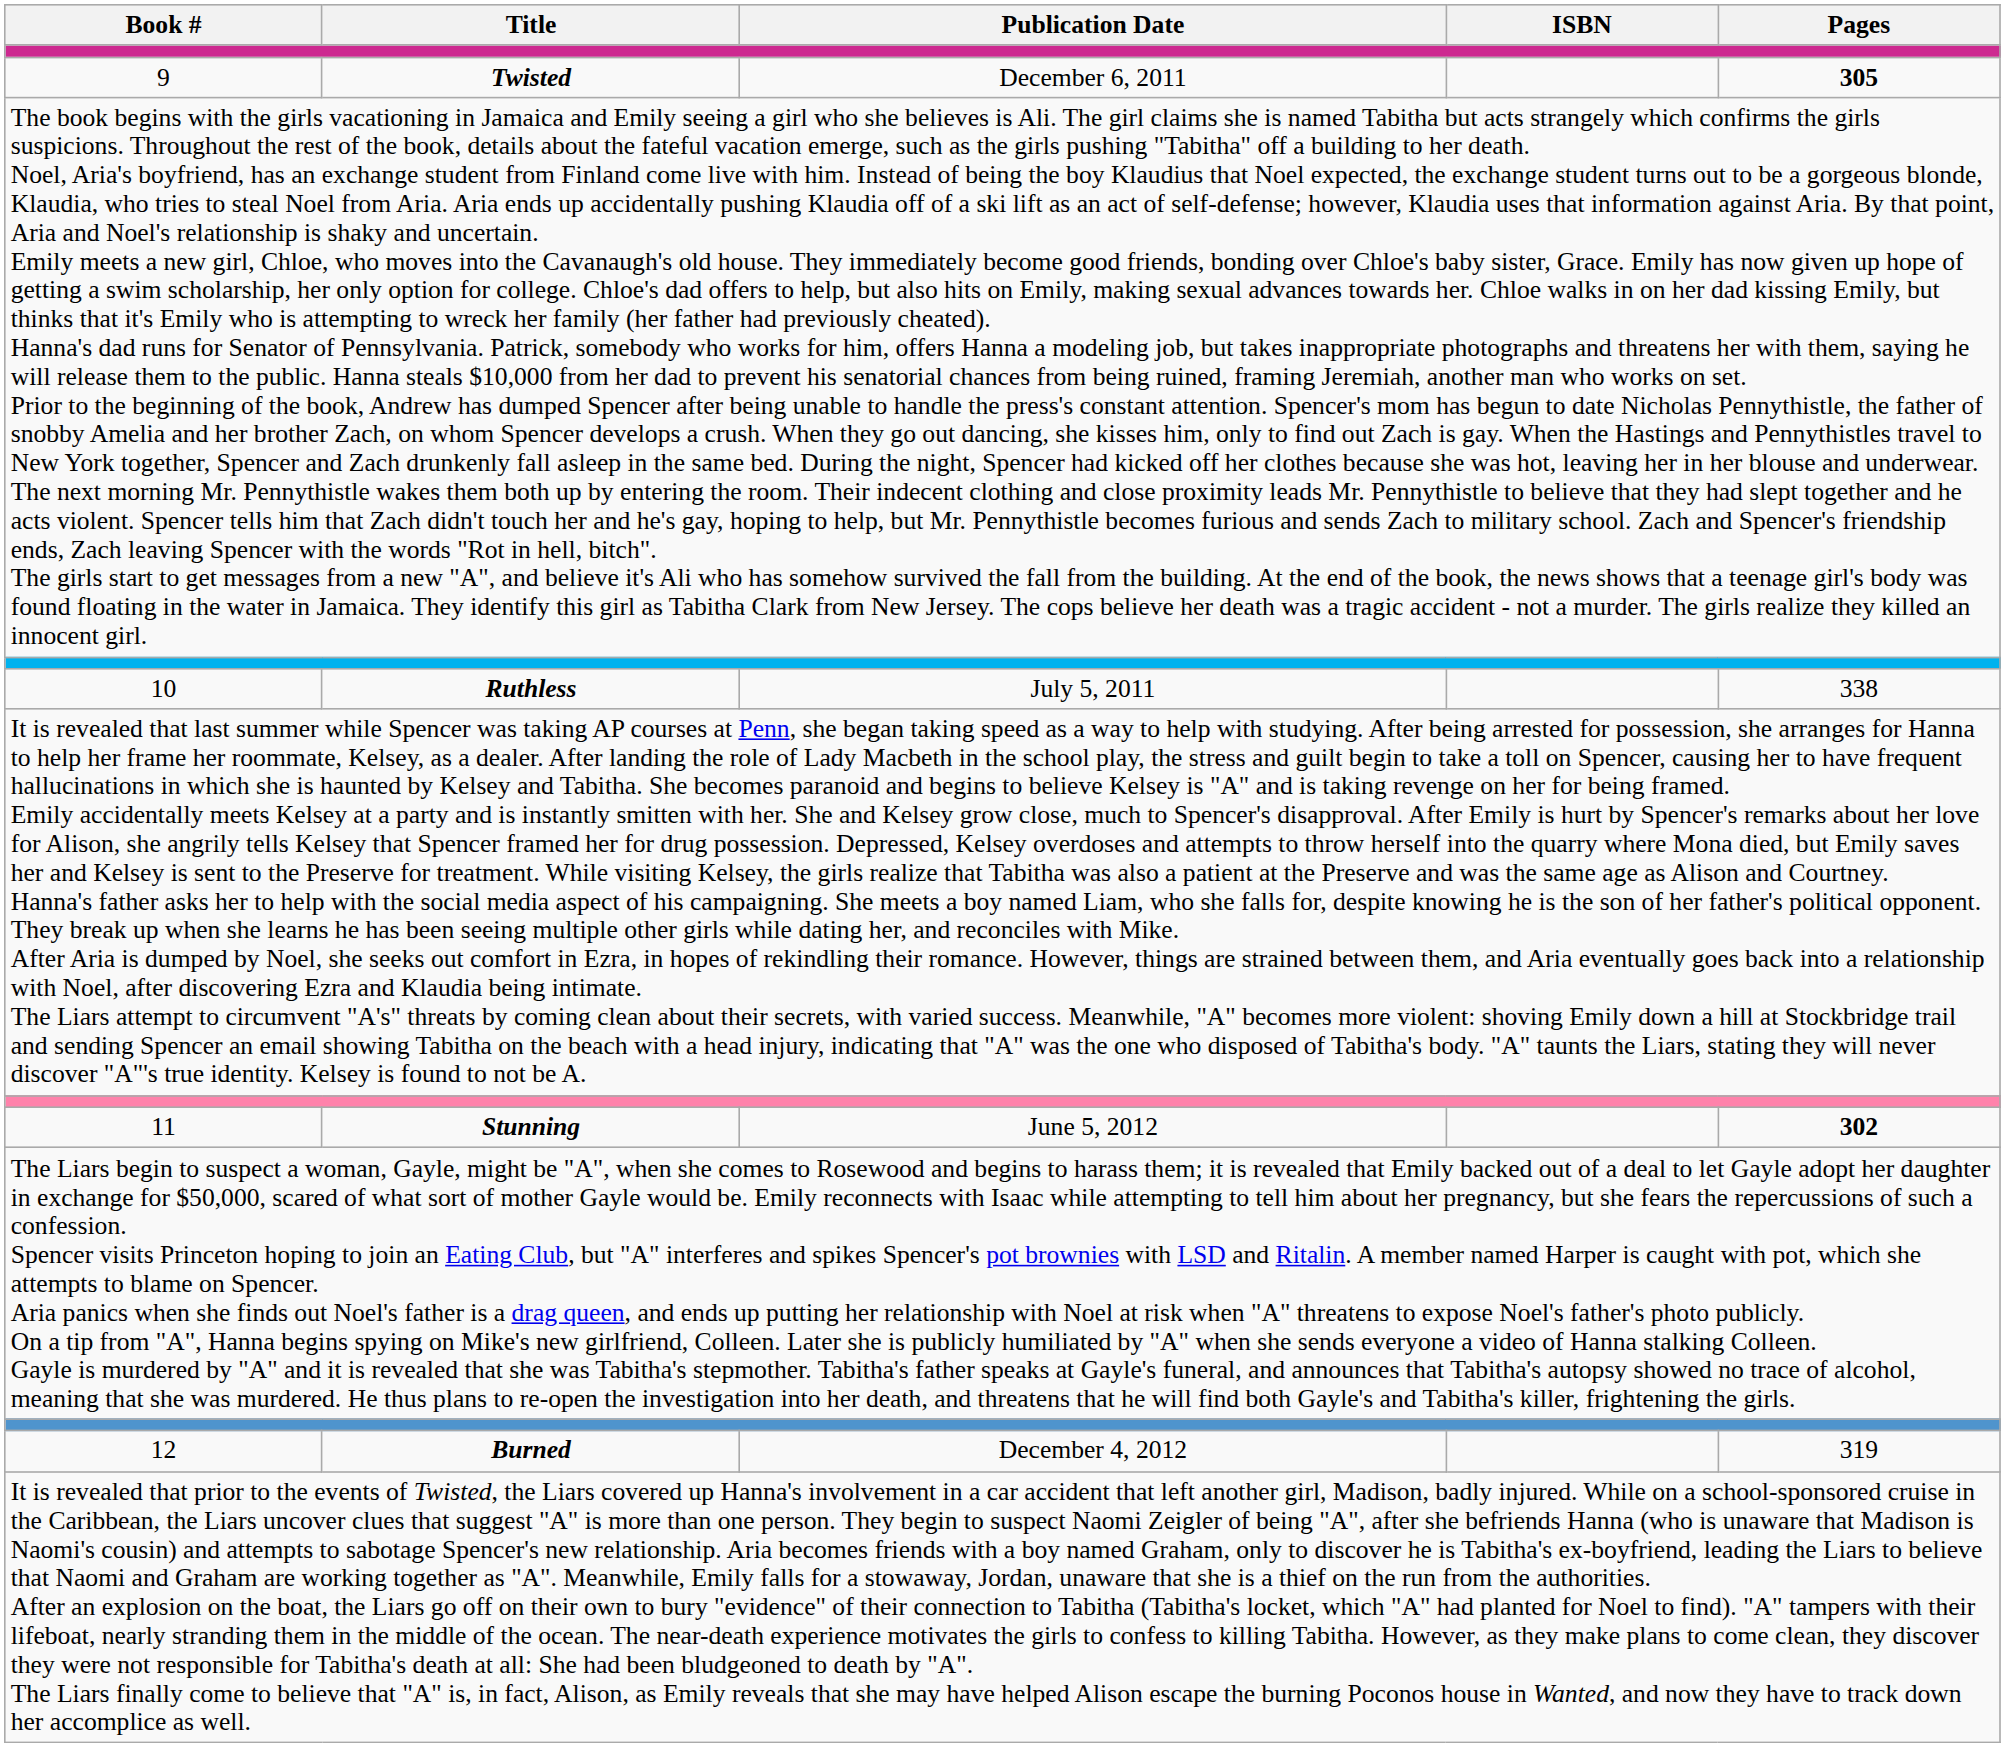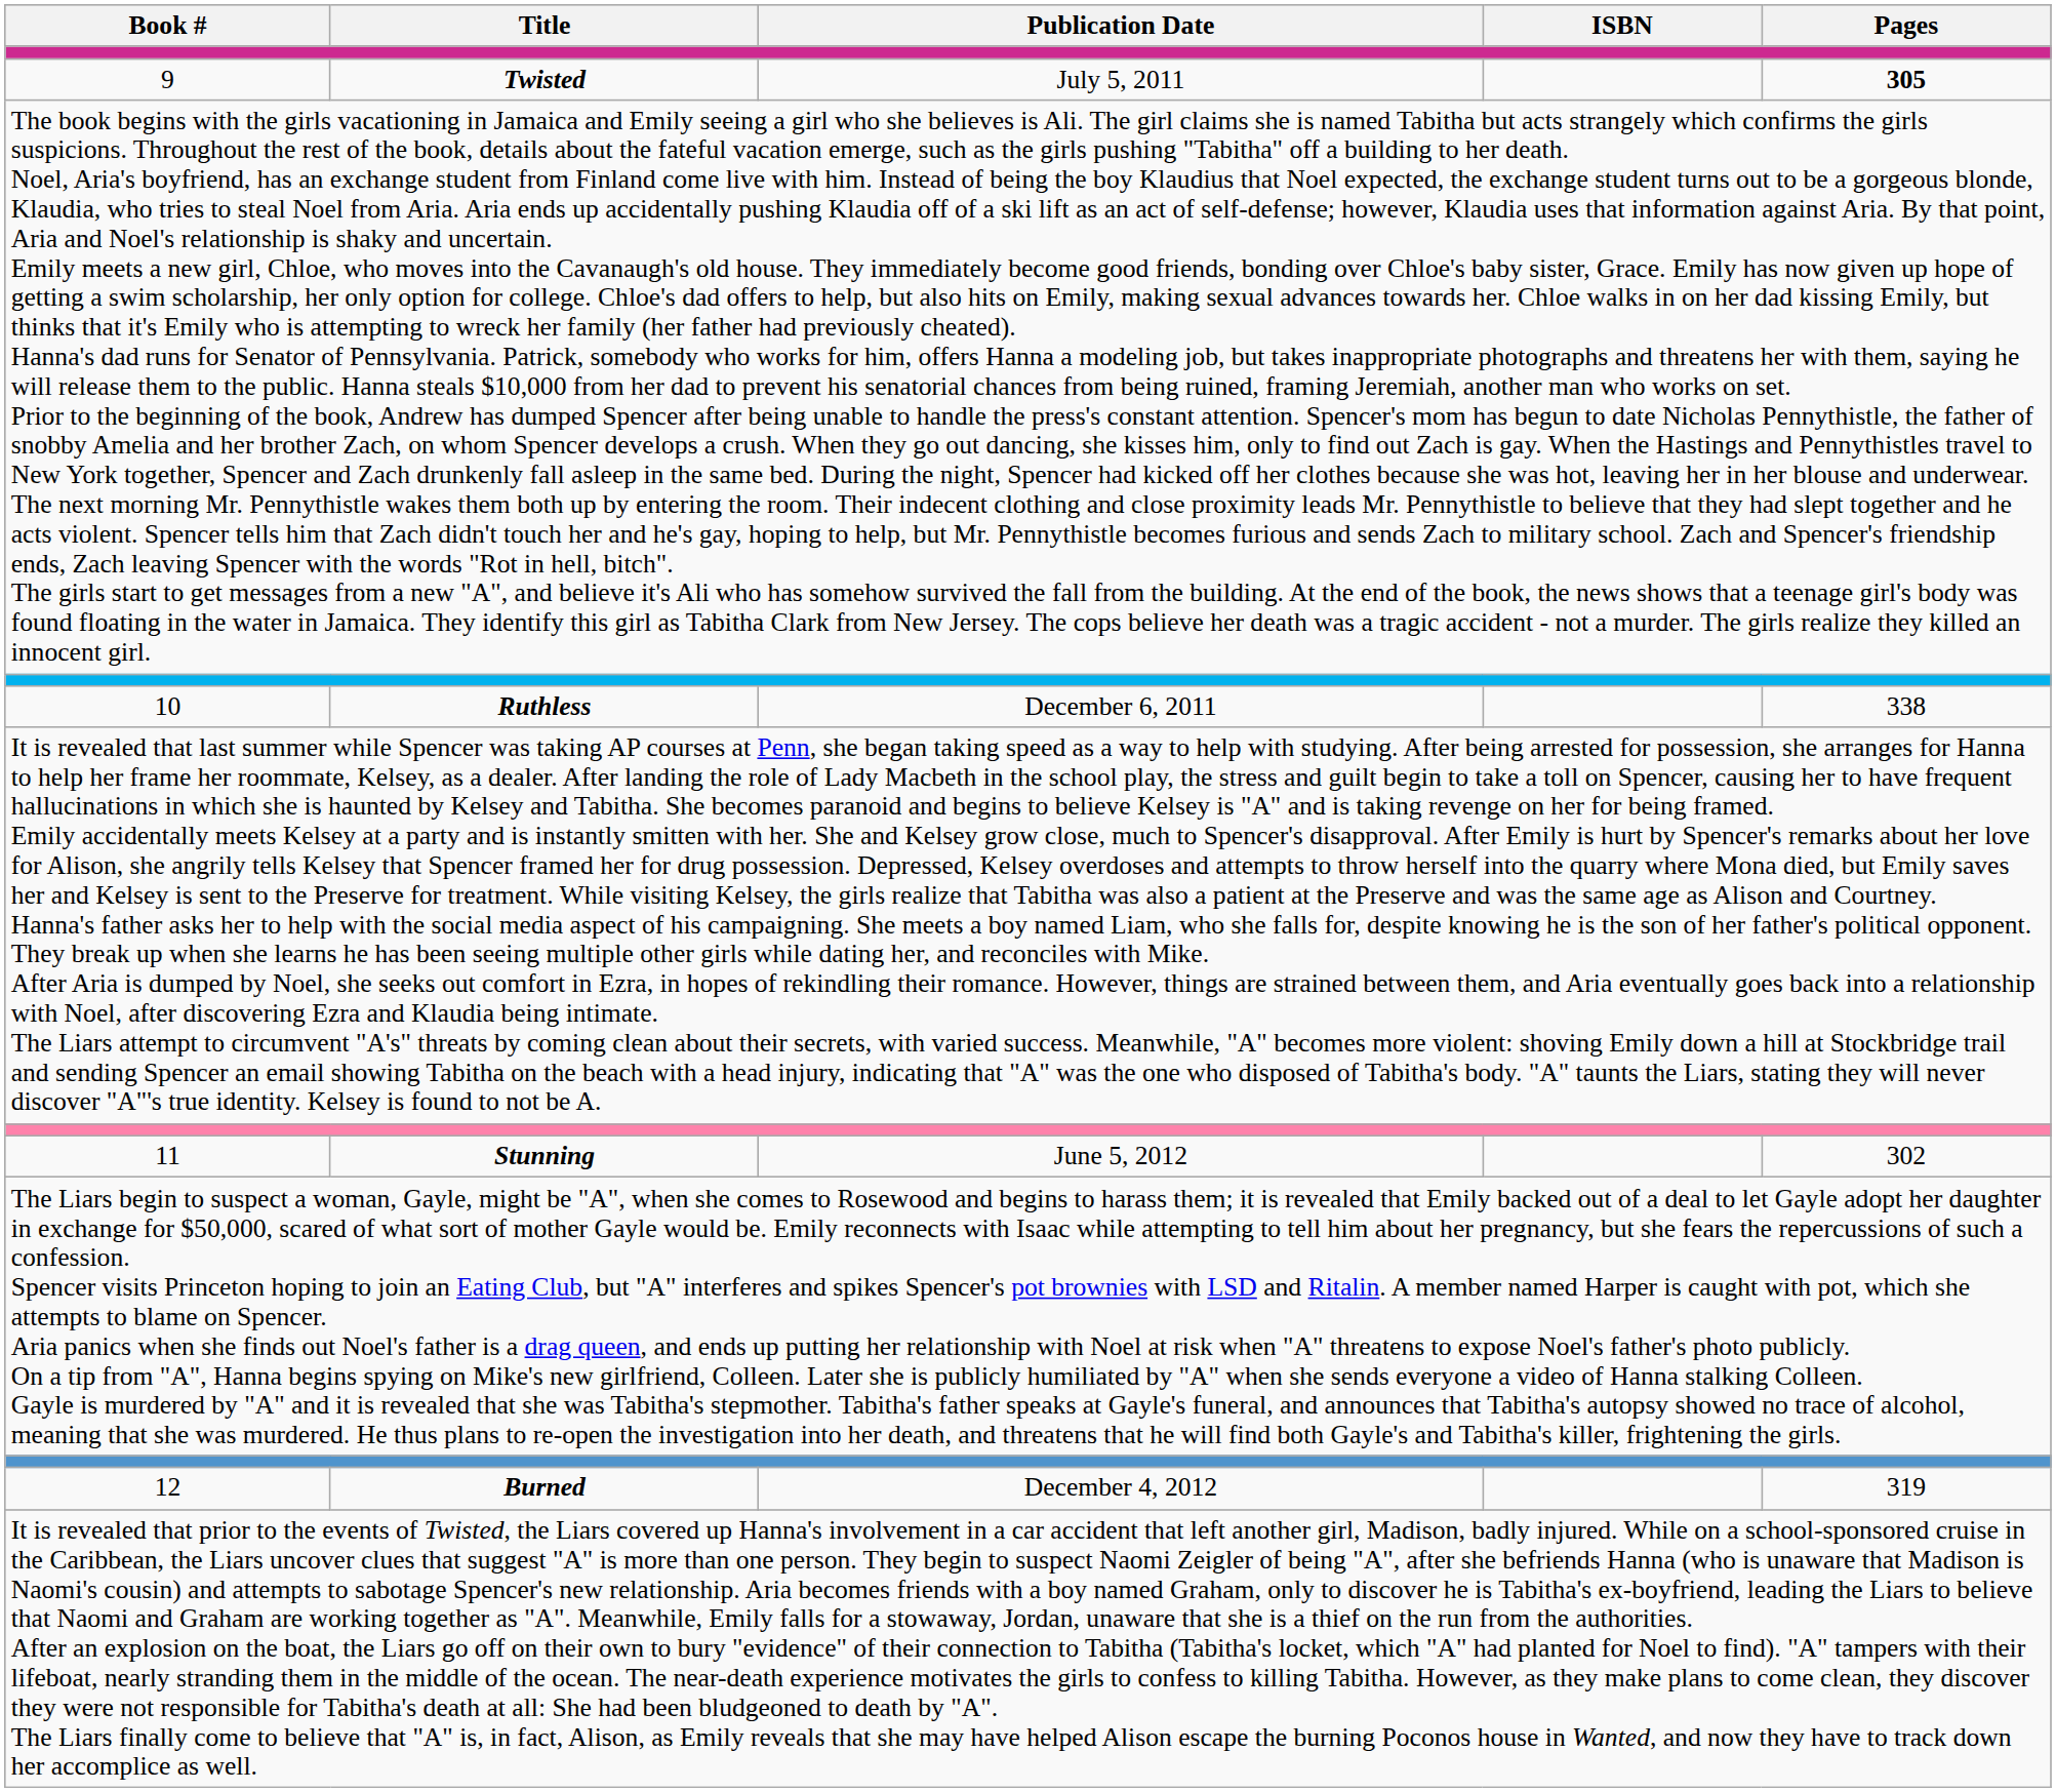 <table class="wikitable" style="background-color:#FFFFF">
 <tr style="color:black">
 <th>Book #</th>
 <th>Title</th>
 <th>Publication Date</th>
 <th>ISBN</th>
 <th>Pages</th>
 </tr>
 <tr>
 <td colspan="6" bgcolor="#CD2990"></td>
 </tr>
 <tr>
 <td align="center">9</td>
 <td align="center"><strong><em>Twisted</em></strong></td>
-<td align="center">December 6, 2011</td>
+<td align="center">July 5, 2011</td>
 <td align="center"></td>
 <td align="center"><strong>305</strong></td>
 </tr>
 <tr>
 <td colspan="6">The book begins with the girls vacationing in Jamaica and Emily seeing a girl who she believes is Ali. The girl claims she is named Tabitha but acts strangely which confirms the girls suspicions. Throughout the rest of the book, details about the fateful vacation emerge, such as the girls pushing "Tabitha" off a building to her death.<br>Noel, Aria's boyfriend, has an exchange student from Finland come  live with him. Instead of being the boy Klaudius that Noel expected, the exchange student turns out to be a gorgeous blonde, Klaudia, who tries to steal Noel from Aria. Aria ends up accidentally pushing Klaudia off of a ski lift as an act of self-defense; however, Klaudia uses that information against Aria. By that point, Aria and Noel's relationship is shaky and uncertain.<br>Emily meets a new girl, Chloe, who moves into the Cavanaugh's old house. They immediately become good friends, bonding over Chloe's baby sister, Grace. Emily has now given up hope of getting a swim scholarship, her only option for college. Chloe's dad offers to help, but also hits on Emily, making sexual advances towards her. Chloe walks in on her dad kissing Emily, but thinks that it's Emily who is attempting to wreck her family (her father had previously cheated).<br>Hanna's dad runs for Senator of Pennsylvania. Patrick, somebody who works for him, offers Hanna a modeling job, but takes inappropriate photographs and threatens her with them, saying he will release them to the public.  Hanna steals $10,000 from her dad to prevent his senatorial chances from being ruined, framing Jeremiah, another man who works on set.<br>Prior to the beginning of the book, Andrew has dumped Spencer after being unable to handle the press's constant attention. Spencer's mom has begun to date Nicholas Pennythistle, the father of snobby Amelia and her brother Zach, on whom Spencer develops a crush.  When they go out dancing, she kisses him, only to find out Zach is gay. When the Hastings and Pennythistles travel to New York together, Spencer and Zach drunkenly fall asleep in the same bed. During the night, Spencer had kicked off her clothes because she was hot, leaving her in her blouse and underwear. The next morning Mr. Pennythistle wakes them both up by entering the room. Their indecent clothing and close proximity leads Mr. Pennythistle to believe that they had slept together and he acts violent. Spencer tells him that Zach didn't touch her and he's gay, hoping to help, but Mr. Pennythistle becomes furious and sends Zach to military school. Zach and Spencer's friendship ends, Zach leaving Spencer with the words "Rot in hell, bitch".<br>The girls start to get messages from a new "A", and believe it's Ali who has somehow survived the fall from the building. At the end of the book, the news shows that a teenage girl's body was found floating in the water in Jamaica. They identify this girl as Tabitha Clark from New Jersey. The cops believe her death was a tragic accident - not a murder. The girls realize they killed an innocent girl.</td>
 </tr>
 <tr>
 <td colspan="6" bgcolor="#00B2EE"></td>
 </tr>
 <tr>
 <td align="center">10</td>
 <td align="center"><strong><em>Ruthless</em></strong></td>
-<td align="center">July 5, 2011</td>
+<td align="center">December 6, 2011</td>
 <td align="center"></td>
 <td align="center">338</td>
 </tr>
 <tr>
 <td colspan="6">It is revealed that last summer while Spencer was taking AP courses at <a href='#'>Penn</a>, she began taking speed as a way to help with studying. After being arrested for possession, she arranges for Hanna to help her frame her roommate, Kelsey, as a dealer. After landing the role of Lady Macbeth in the school play, the stress and guilt begin to take a toll on Spencer, causing her to have frequent hallucinations in which she is haunted by Kelsey and Tabitha. She becomes paranoid and begins to believe Kelsey is "A" and is taking revenge on her for being framed.<br>Emily accidentally meets Kelsey at a party and is instantly smitten with her. She and Kelsey grow close, much to Spencer's disapproval. After Emily is hurt by Spencer's remarks about her love for Alison, she angrily tells Kelsey that Spencer framed her for drug possession. Depressed, Kelsey overdoses and attempts to throw herself into the quarry where Mona died, but Emily saves her and Kelsey is sent to the Preserve for treatment. While visiting Kelsey, the girls realize that Tabitha was also a patient at the Preserve and was the same age as Alison and Courtney.<br>Hanna's father asks her to help with the social media aspect of his campaigning. She meets a boy named Liam, who she falls for, despite knowing he is the son of her father's political opponent. They break up when she learns he has been seeing multiple other girls while dating her, and reconciles with Mike.<br>After Aria is dumped by Noel, she seeks out comfort in Ezra, in hopes of rekindling their romance. However, things are strained between them, and Aria eventually goes back into a relationship with Noel, after discovering Ezra and Klaudia being intimate.<br>The Liars attempt to circumvent "A's" threats by coming clean about their secrets, with varied success. Meanwhile, "A" becomes more violent: shoving Emily down a hill at Stockbridge trail and sending Spencer an email showing Tabitha on the beach with a head injury, indicating that "A" was the one who disposed of Tabitha's body. "A" taunts the Liars, stating they will never discover "A"'s true identity. Kelsey is found to not be A.</td>
 </tr>
 <tr>
 <td colspan="6" bgcolor="#FF82AB"></td>
 </tr>
 <tr>
 <td align="center">11</td>
 <td align="center"><strong><em>Stunning</em></strong></td>
 <td align="center">June 5, 2012</td>
 <td align="center"></td>
-<td align="center"><strong>302</strong></td>
+<td align="center">302</td>
 </tr>
 <tr>
 <td colspan="6">The Liars begin to suspect a woman, Gayle, might be "A", when she comes to Rosewood and begins to harass them; it is revealed that Emily backed out of a deal to let Gayle adopt her daughter in exchange for $50,000, scared of what sort of mother Gayle would be. Emily reconnects with Isaac while attempting to tell him about her pregnancy, but she fears the repercussions of such a confession.<br>Spencer visits Princeton hoping to join an <a href='#'>Eating Club</a>, but "A" interferes and spikes Spencer's <a href='#'>pot brownies</a> with <a href='#'>LSD</a> and <a href='#'>Ritalin</a>. A member named Harper is caught with pot, which she attempts to blame on Spencer.<br>Aria panics when she finds out Noel's father is a <a href='#'>drag queen</a>, and ends up putting her relationship with Noel at risk when "A" threatens  to expose Noel's father's photo publicly.<br>On a tip from "A", Hanna begins spying on Mike's new girlfriend, Colleen. Later she is publicly humiliated by "A" when she sends everyone a video of Hanna stalking Colleen.<br>Gayle is murdered by "A" and it is revealed that she was Tabitha's stepmother. Tabitha's father speaks at Gayle's funeral, and announces that Tabitha's autopsy showed no trace of alcohol, meaning that she was murdered. He thus plans to re-open the investigation into her death, and threatens that he will find both Gayle's and Tabitha's killer, frightening the girls.</td>
 </tr>
 <tr>
 <td colspan="6" bgcolor="#4F94CD"></td>
 </tr>
 <tr>
 <td align="center">12</td>
 <td align="center"><strong><em>Burned</em></strong></td>
 <td align="center">December 4, 2012</td>
 <td align="center"></td>
 <td align="center">319</td>
 </tr>
 <tr>
 <td colspan="6">It is revealed that prior to the events of <em>Twisted</em>, the Liars covered up Hanna's involvement in a car accident that left another girl, Madison, badly injured. While on a school-sponsored cruise in the Caribbean, the Liars uncover clues that suggest "A" is more than one person. They begin to suspect Naomi Zeigler of being "A", after she befriends Hanna (who is unaware that Madison is Naomi's cousin) and attempts to sabotage Spencer's new relationship. Aria becomes friends with a boy named Graham, only to discover he is Tabitha's ex-boyfriend, leading the Liars to believe that Naomi and Graham are working together as "A". Meanwhile, Emily falls for a stowaway, Jordan, unaware that she is a thief on the run from the authorities.<br>After an explosion on the boat, the Liars go off on their own to bury "evidence" of their connection to Tabitha (Tabitha's locket, which "A" had planted for Noel to find). "A" tampers with their lifeboat, nearly stranding them in the middle of the ocean. The near-death experience motivates the girls to confess to killing Tabitha. However, as they make plans to come clean, they discover they were not responsible for Tabitha's death at all: She had been bludgeoned to death by "A".<br>The Liars finally come to believe that "A" is, in fact, Alison, as Emily reveals that she may have helped Alison escape the burning Poconos house in <em>Wanted</em>, and now they have to track down her accomplice as well.</td>
 </tr>
 </table>
